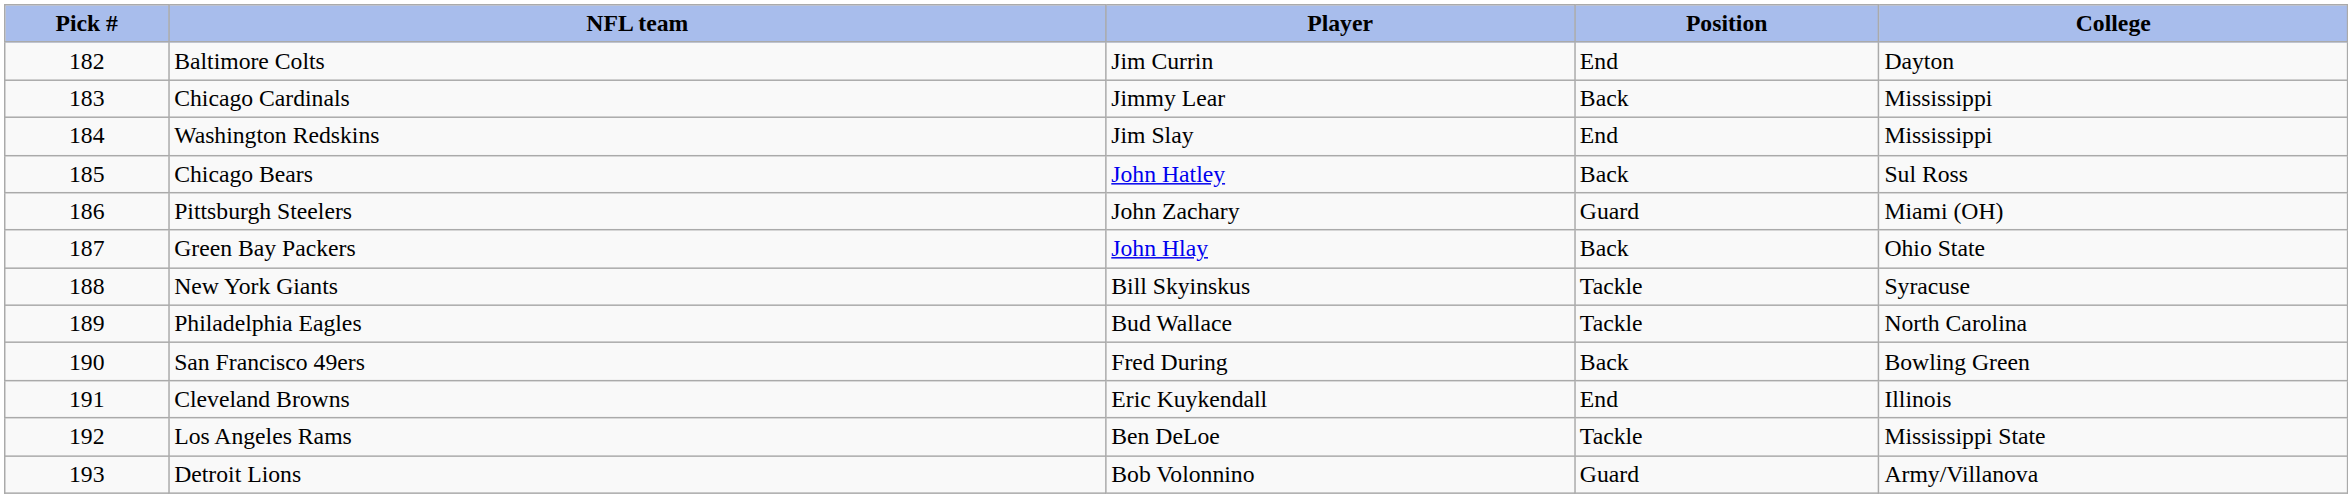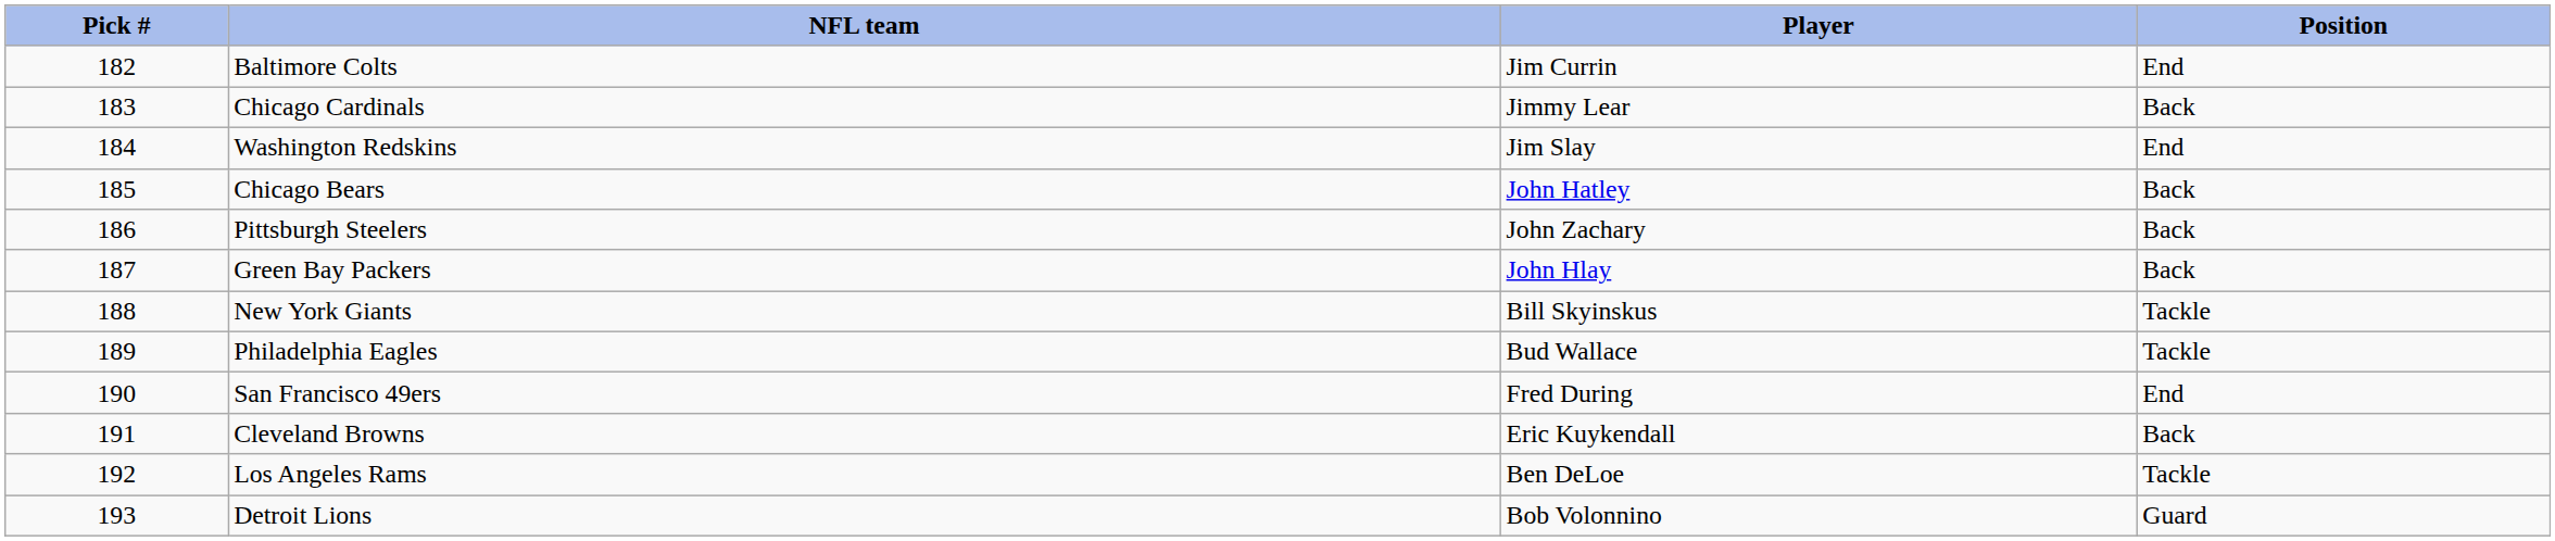 <table class="wikitable sortable sortable" style="width: 100%">
 <tr>
 <th style="background:#a8bdec; width:7%;">Pick #</th>
 <th style="width:40%; background:#a8bdec;">NFL team</th>
 <th style="width:20%; background:#a8bdec;">Player</th>
 <th style="width:13%; background:#a8bdec;">Position</th>
-<th style="background:#A8BDEC;">College</th>
 </tr>
 <tr>
 <td align=center>182</td>
 <td>Baltimore Colts</td>
 <td>Jim Currin</td>
 <td>End</td>
-<td>Dayton</td>
 </tr>
 <tr>
 <td align=center>183</td>
 <td>Chicago Cardinals</td>
 <td>Jimmy Lear</td>
 <td>Back</td>
-<td>Mississippi</td>
 </tr>
 <tr>
 <td align=center>184</td>
 <td>Washington Redskins</td>
 <td>Jim Slay</td>
 <td>End</td>
-<td>Mississippi</td>
 </tr>
 <tr>
 <td align=center>185</td>
 <td>Chicago Bears</td>
 <td><a href='#'>John Hatley</a></td>
 <td>Back</td>
-<td>Sul Ross</td>
 </tr>
 <tr>
 <td align=center>186</td>
 <td>Pittsburgh Steelers</td>
 <td>John Zachary</td>
-<td>Guard</td>
-<td>Miami (OH)</td>
+<td>Back</td>
 </tr>
 <tr>
 <td align=center>187</td>
 <td>Green Bay Packers</td>
 <td><a href='#'>John Hlay</a></td>
 <td>Back</td>
-<td>Ohio State</td>
 </tr>
 <tr>
 <td align=center>188</td>
 <td>New York Giants</td>
 <td>Bill Skyinskus</td>
 <td>Tackle</td>
-<td>Syracuse</td>
 </tr>
 <tr>
 <td align=center>189</td>
 <td>Philadelphia Eagles</td>
 <td>Bud Wallace</td>
 <td>Tackle</td>
-<td>North Carolina</td>
 </tr>
 <tr>
 <td align=center>190</td>
 <td>San Francisco 49ers</td>
 <td>Fred During</td>
-<td>Back</td>
-<td>Bowling Green</td>
+<td>End</td>
 </tr>
 <tr>
 <td align=center>191</td>
 <td>Cleveland Browns</td>
 <td>Eric Kuykendall</td>
-<td>End</td>
-<td>Illinois</td>
+<td>Back</td>
 </tr>
 <tr>
 <td align=center>192</td>
 <td>Los Angeles Rams</td>
 <td>Ben DeLoe</td>
 <td>Tackle</td>
-<td>Mississippi State</td>
 </tr>
 <tr>
 <td align=center>193</td>
 <td>Detroit Lions</td>
 <td>Bob Volonnino</td>
 <td>Guard</td>
-<td>Army/Villanova</td>
 </tr>
 </table>
